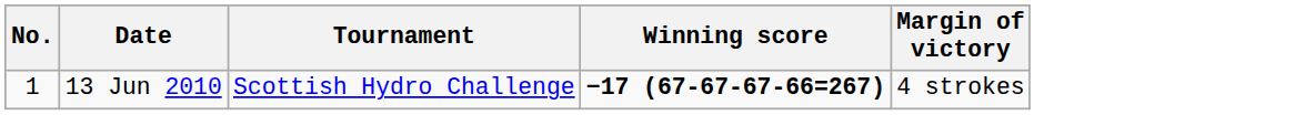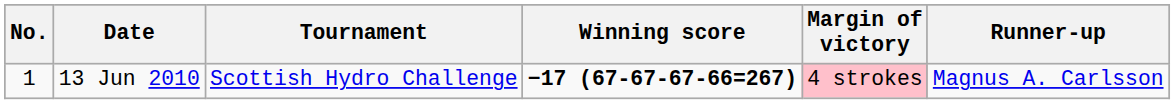 <table class="wikitable" style="font-size:95%;">
 <tr>
 <th>No.</th>
 <th>Date</th>
 <th>Tournament</th>
 <th>Winning score</th>
 <th>Margin of<br>victory</th>
+<th>Runner-up</th>
 </tr>
 <tr>
 <td align=center>1</td>
 <td>13 Jun <a href='#'>2010</a></td>
 <td><a href='#'>Scottish Hydro Challenge</a></td>
 <td><strong>−17 (67-67-67-66=267)</strong></td>
-<td>4 strokes</td>
+<td style="background: pink;">4 strokes</td>
+<td> <a href='#'>Magnus A. Carlsson</a></td>
 </tr>
 </table>
